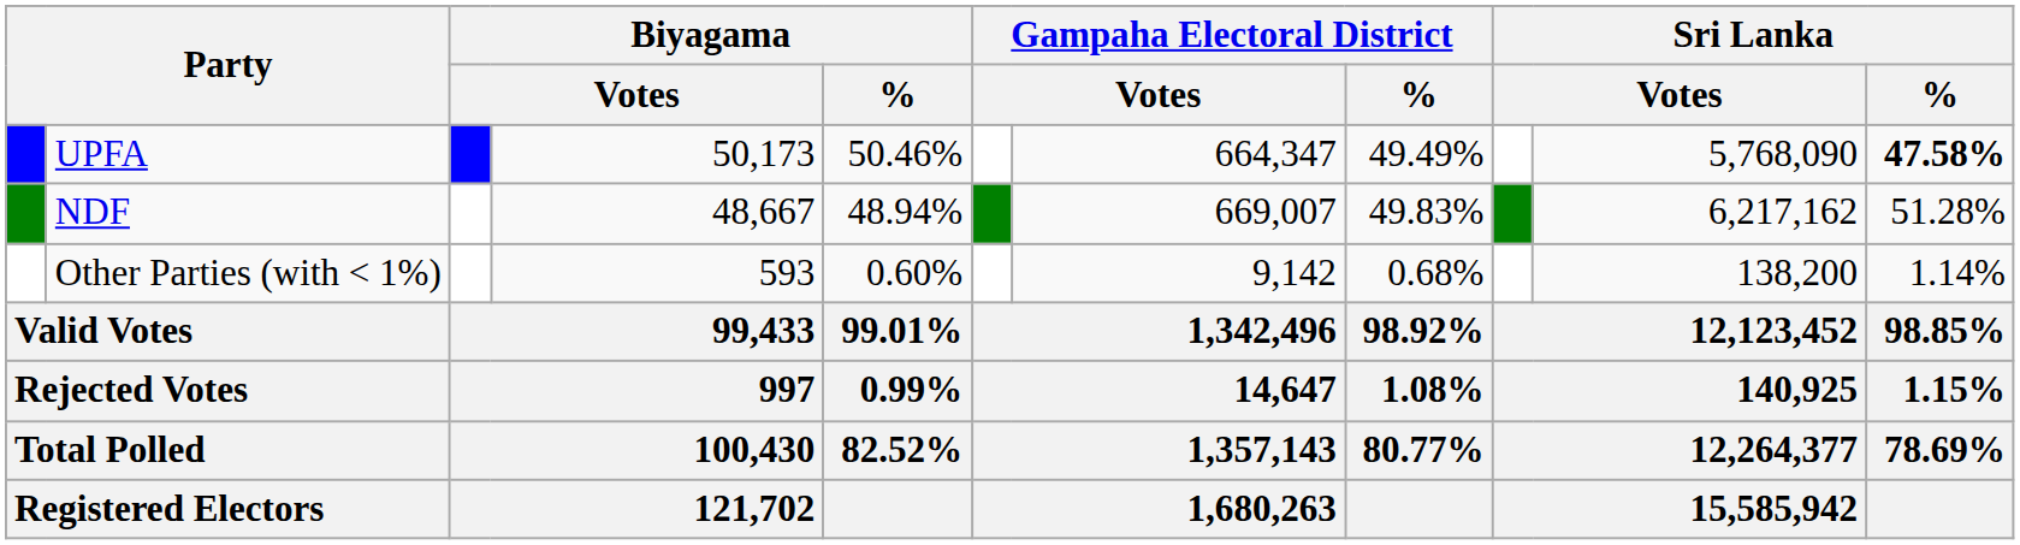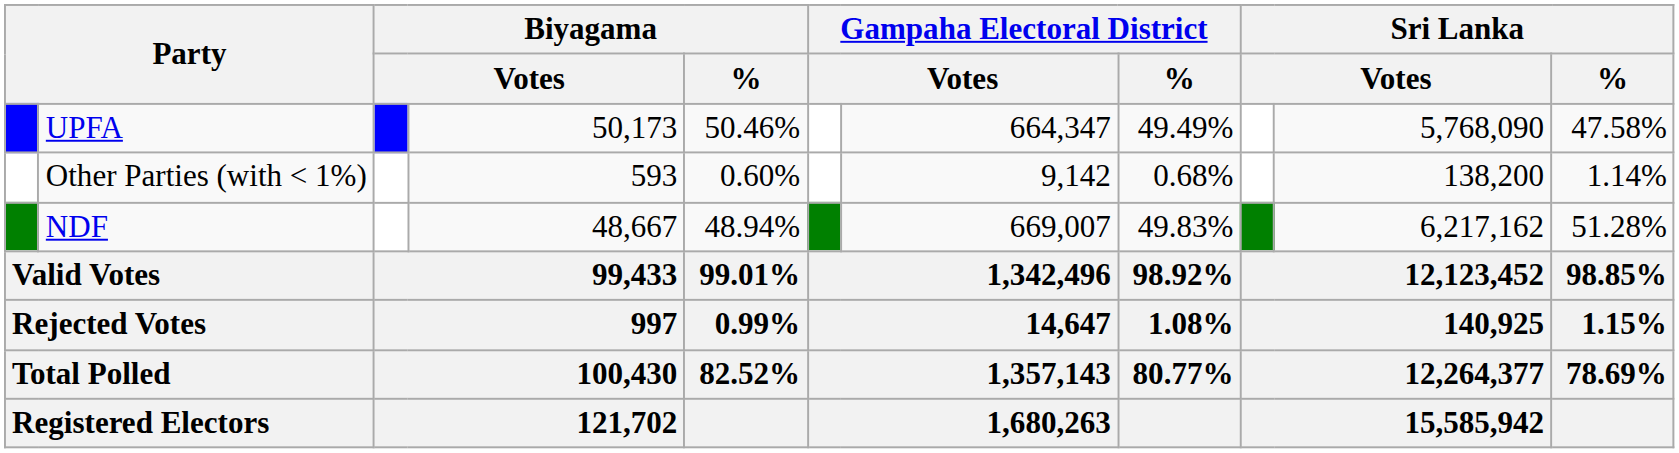 <table class="wikitable">
 <tr>
 <th colspan="2" width="144px"rowspan="2">Party</th>
 <th colspan="3" width="216px">Biyagama</th>
 <th colspan="3" width="216px"><a href='#'>Gampaha Electoral District</a></th>
 <th colspan="3" width="216px">Sri Lanka</th>
 </tr>
 <tr>
 <th colspan="2" width="144px">Votes</th>
 <th>%</th>
 <th colspan="2" width="144px">Votes</th>
 <th>%</th>
 <th colspan="2" width="144px">Votes</th>
 <th>%</th>
 </tr>
 <tr>
 <td style="background-color:blue;" width="10px"></td>
 <td style="text-align:left;"><a href='#'>UPFA</a></td>
 <td style="background-color:blue;" width="10px"></td>
 <td style="text-align:right;">50,173</td>
 <td style="text-align:right;">50.46%</td>
 <td style="background-color:white;" width="10px"></td>
 <td style="text-align:right;">664,347</td>
 <td style="text-align:right;">49.49%</td>
 <td style="background-color:white;" width="10px"></td>
 <td style="text-align:right;">5,768,090</td>
-<td style="text-align:right;"><strong>47.58%</strong></td>
+<td style="text-align:right;">47.58%</td>
+</tr>
+<tr>
+<td style="background-color:white;" width="10px"></td>
+<td style="text-align:left;">Other Parties (with < 1%)</td>
+<td style="background-color:white;" width="10px"></td>
+<td style="text-align:right;">593</td>
+<td style="text-align:right;">0.60%</td>
+<td style="background-color:white;" width="10px"></td>
+<td style="text-align:right;">9,142</td>
+<td style="text-align:right;">0.68%</td>
+<td style="background-color:white;" width="10px"></td>
+<td style="text-align:right;">138,200</td>
+<td style="text-align:right;">1.14%</td>
 </tr>
 <tr>
 <td style="background-color:green;" width="10px"></td>
 <td style="text-align:left;"><a href='#'>NDF</a></td>
 <td style="background-color:white;" width="10px"></td>
 <td style="text-align:right;">48,667</td>
 <td style="text-align:right;">48.94%</td>
 <td style="background-color:green;" width="10px"></td>
 <td style="text-align:right;">669,007</td>
 <td style="text-align:right;">49.83%</td>
 <td style="background-color:green;" width="10px"></td>
 <td style="text-align:right;">6,217,162</td>
 <td style="text-align:right;">51.28%</td>
-</tr>
-<tr>
-<td style="background-color:white;" width="10px"></td>
-<td style="text-align:left;">Other Parties (with < 1%)</td>
-<td style="background-color:white;" width="10px"></td>
-<td style="text-align:right;">593</td>
-<td style="text-align:right;">0.60%</td>
-<td style="background-color:white;" width="10px"></td>
-<td style="text-align:right;">9,142</td>
-<td style="text-align:right;">0.68%</td>
-<td style="background-color:white;" width="10px"></td>
-<td style="text-align:right;">138,200</td>
-<td style="text-align:right;">1.14%</td>
 </tr>
 <tr>
 <th colspan="2" width="144px"style="text-align:left;">Valid Votes</th>
 <th style="text-align:right;"colspan="2" width="144px">99,433</th>
 <th style="text-align:right;">99.01%</th>
 <th style="text-align:right;"colspan="2" width="144px">1,342,496</th>
 <th style="text-align:right;">98.92%</th>
 <th style="text-align:right;"colspan="2" width="144px">12,123,452</th>
 <th style="text-align:right;">98.85%</th>
 </tr>
 <tr>
 <th colspan="2" width="144px"style="text-align:left;">Rejected Votes</th>
 <th style="text-align:right;"colspan="2" width="144px">997</th>
 <th style="text-align:right;">0.99%</th>
 <th style="text-align:right;"colspan="2" width="144px">14,647</th>
 <th style="text-align:right;">1.08%</th>
 <th style="text-align:right;"colspan="2" width="144px">140,925</th>
 <th style="text-align:right;">1.15%</th>
 </tr>
 <tr>
 <th colspan="2" width="144px"style="text-align:left;">Total Polled</th>
 <th style="text-align:right;"colspan="2" width="144px">100,430</th>
 <th style="text-align:right;">82.52%</th>
 <th style="text-align:right;"colspan="2" width="144px">1,357,143</th>
 <th style="text-align:right;">80.77%</th>
 <th style="text-align:right;"colspan="2" width="144px">12,264,377</th>
 <th style="text-align:right;">78.69%</th>
 </tr>
 <tr>
 <th colspan="2" width="144px"style="text-align:left;">Registered Electors</th>
 <th style="text-align:right;"colspan="2" width="144px">121,702</th>
 <th></th>
 <th style="text-align:right;"colspan="2" width="144px">1,680,263</th>
 <th></th>
 <th style="text-align:right;"colspan="2" width="144px">15,585,942</th>
 <th></th>
 </tr>
 </table>
